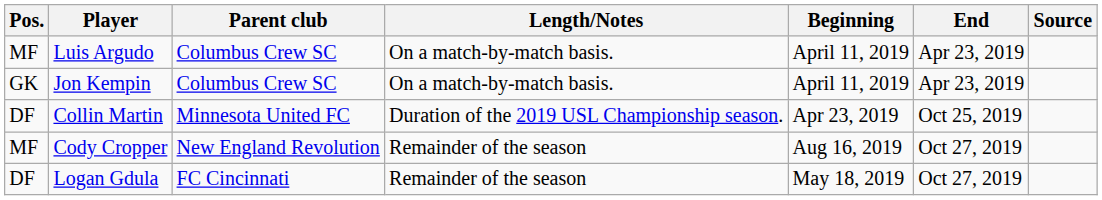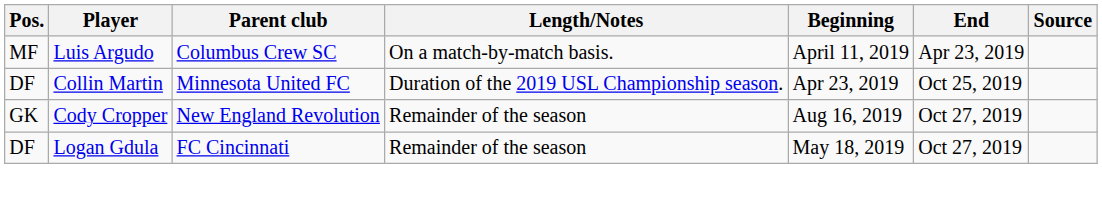 <table class="wikitable sortable" style="text-align: left">
 <tr>
 <th><strong>Pos.</strong></th>
 <th><strong>Player</strong></th>
 <th><strong>Parent club</strong></th>
 <th><strong>Length/Notes</strong></th>
 <th><strong>Beginning</strong></th>
 <th><strong>End</strong></th>
 <th><strong>Source</strong></th>
 </tr>
 <tr>
 <td>MF</td>
 <td> <a href='#'>Luis Argudo</a></td>
 <td> <a href='#'>Columbus Crew SC</a></td>
 <td>On a match-by-match basis.</td>
 <td>April 11, 2019</td>
 <td>Apr 23, 2019</td>
 <td align=center></td>
 </tr>
 <tr>
-<td>GK</td>
-<td> <a href='#'>Jon Kempin</a></td>
-<td> <a href='#'>Columbus Crew SC</a></td>
-<td>On a match-by-match basis.</td>
-<td>April 11, 2019</td>
-<td>Apr 23, 2019</td>
-<td align=center></td>
-</tr>
-<tr>
 <td>DF</td>
 <td> <a href='#'>Collin Martin</a></td>
 <td> <a href='#'>Minnesota United FC</a></td>
 <td>Duration of the <a href='#'>2019 USL Championship season</a>.</td>
 <td>Apr 23, 2019</td>
 <td>Oct 25, 2019</td>
 <td align=center></td>
 </tr>
 <tr>
-<td>MF</td>
+<td>GK</td>
 <td> <a href='#'>Cody Cropper</a></td>
 <td> <a href='#'>New England Revolution</a></td>
 <td>Remainder of the season</td>
 <td>Aug 16, 2019</td>
 <td>Oct 27, 2019</td>
 <td align=center></td>
 </tr>
 <tr>
 <td>DF</td>
 <td> <a href='#'>Logan Gdula</a></td>
 <td> <a href='#'>FC Cincinnati</a></td>
 <td>Remainder of the season</td>
 <td>May 18, 2019</td>
 <td>Oct 27, 2019</td>
 <td></td>
 </tr>
 </table>
